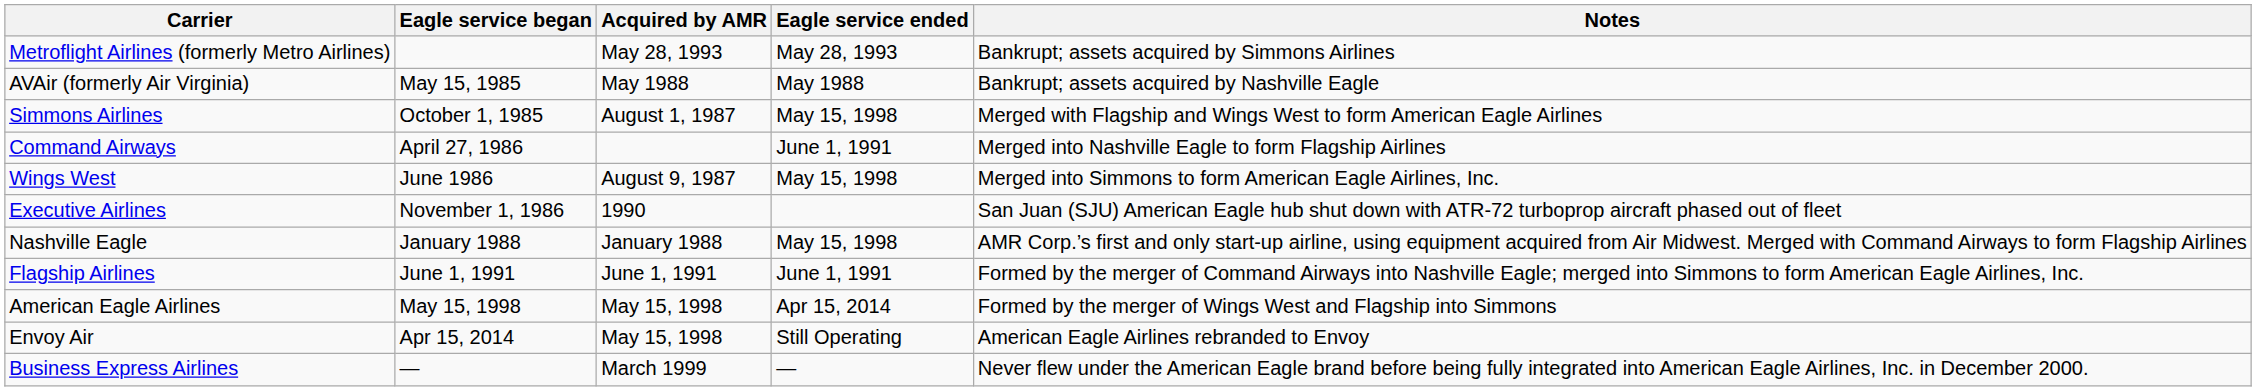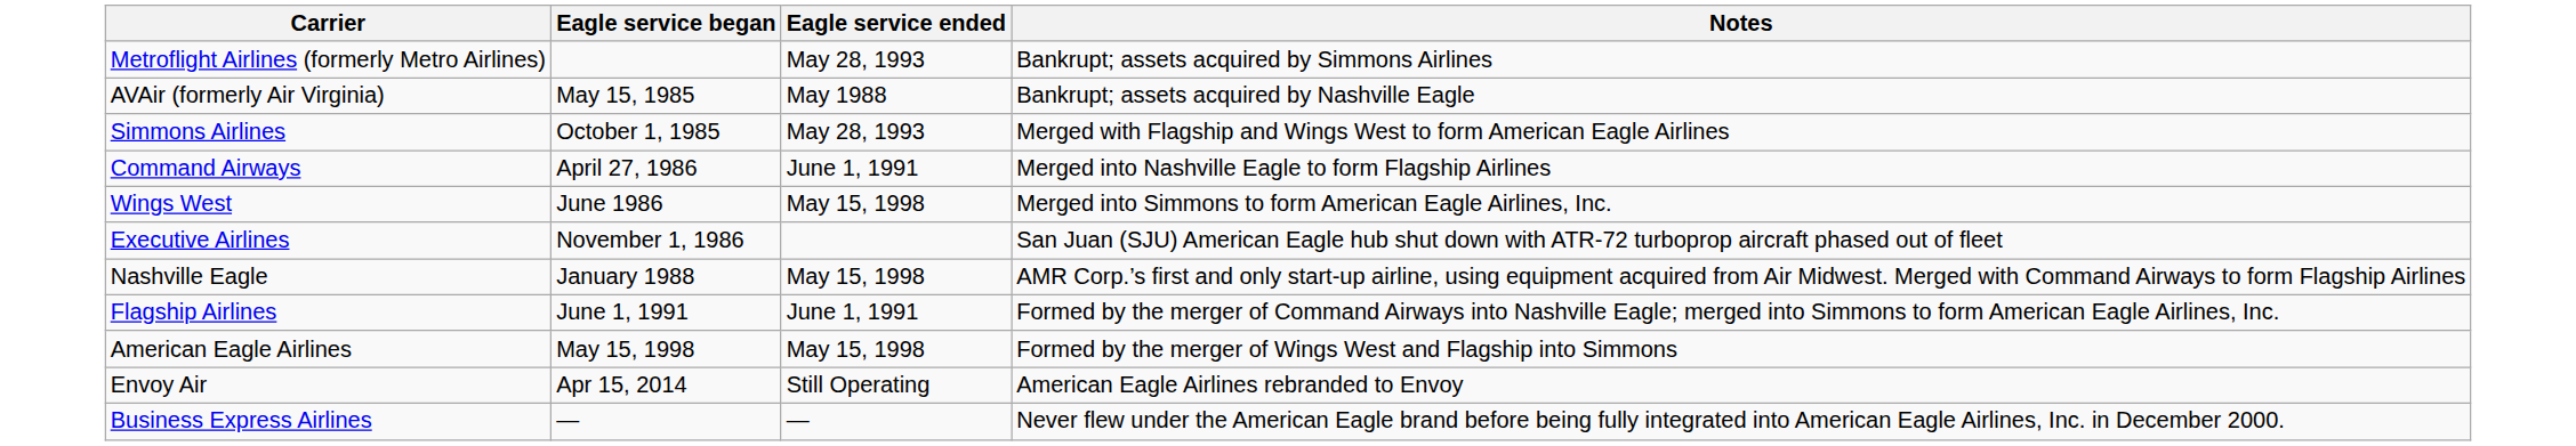 <table class="wikitable" style="margin:auto">
 <tr>
 <th>Carrier</th>
 <th>Eagle service began</th>
-<th>Acquired by AMR</th>
 <th>Eagle service ended</th>
 <th>Notes</th>
 </tr>
 <tr>
 <td><a href='#'>Metroflight Airlines</a> (formerly Metro Airlines)</td>
 <td></td>
 <td>May 28, 1993</td>
-<td>May 28, 1993</td>
 <td>Bankrupt; assets acquired by Simmons Airlines</td>
 </tr>
 <tr>
 <td>AVAir (formerly Air Virginia)</td>
 <td>May 15, 1985</td>
 <td>May 1988</td>
-<td>May 1988</td>
 <td>Bankrupt; assets acquired by Nashville Eagle</td>
 </tr>
 <tr>
 <td><a href='#'>Simmons Airlines</a></td>
 <td>October 1, 1985</td>
-<td>August 1, 1987</td>
-<td>May 15, 1998</td>
+<td>May 28, 1993</td>
 <td>Merged with Flagship and Wings West to form American Eagle Airlines</td>
 </tr>
 <tr>
 <td><a href='#'>Command Airways</a></td>
 <td>April 27, 1986</td>
-<td></td>
 <td>June 1, 1991</td>
 <td>Merged into Nashville Eagle to form Flagship Airlines</td>
 </tr>
 <tr>
 <td><a href='#'>Wings West</a></td>
 <td>June 1986</td>
-<td>August 9, 1987</td>
 <td>May 15, 1998</td>
 <td>Merged into Simmons to form American Eagle Airlines, Inc.</td>
 </tr>
 <tr>
 <td><a href='#'>Executive Airlines</a></td>
 <td>November 1, 1986</td>
-<td>1990</td>
 <td></td>
 <td>San Juan (SJU) American Eagle hub shut down with ATR-72 turboprop aircraft phased out of fleet</td>
 </tr>
 <tr>
 <td>Nashville Eagle</td>
-<td>January 1988</td>
 <td>January 1988</td>
 <td>May 15, 1998</td>
 <td>AMR Corp.’s first and only start-up airline, using equipment acquired from Air Midwest. Merged with Command Airways to form Flagship Airlines</td>
 </tr>
 <tr>
 <td><a href='#'>Flagship Airlines</a></td>
 <td>June 1, 1991</td>
 <td>June 1, 1991</td>
-<td>June 1, 1991</td>
 <td>Formed by the merger of Command Airways into Nashville Eagle; merged into Simmons to form American Eagle Airlines, Inc.</td>
 </tr>
 <tr>
 <td>American Eagle Airlines</td>
 <td>May 15, 1998</td>
 <td>May 15, 1998</td>
-<td>Apr 15, 2014</td>
 <td>Formed by the merger of Wings West and Flagship into Simmons</td>
 </tr>
 <tr>
 <td>Envoy Air</td>
 <td>Apr 15, 2014</td>
-<td>May 15, 1998</td>
 <td>Still Operating</td>
 <td>American Eagle Airlines rebranded to Envoy</td>
 </tr>
 <tr>
 <td><a href='#'>Business Express Airlines</a></td>
 <td>—</td>
-<td>March 1999</td>
 <td>—</td>
 <td>Never flew under the American Eagle brand before being fully integrated into American Eagle Airlines, Inc. in December 2000.</td>
 </tr>
 </table>
